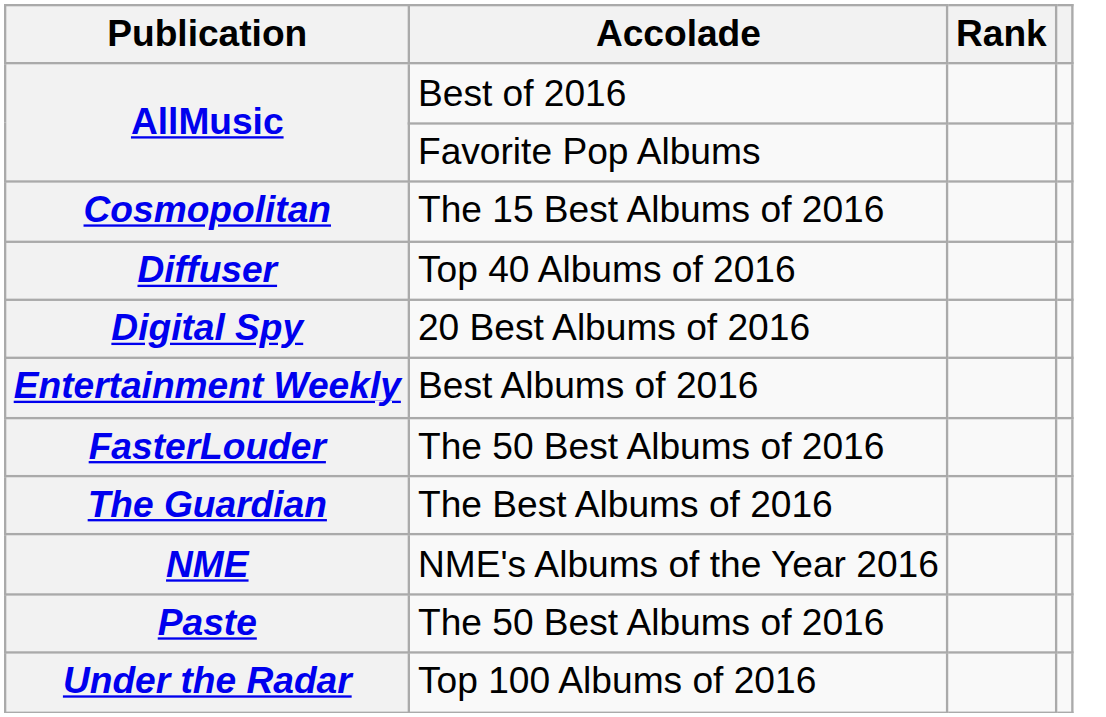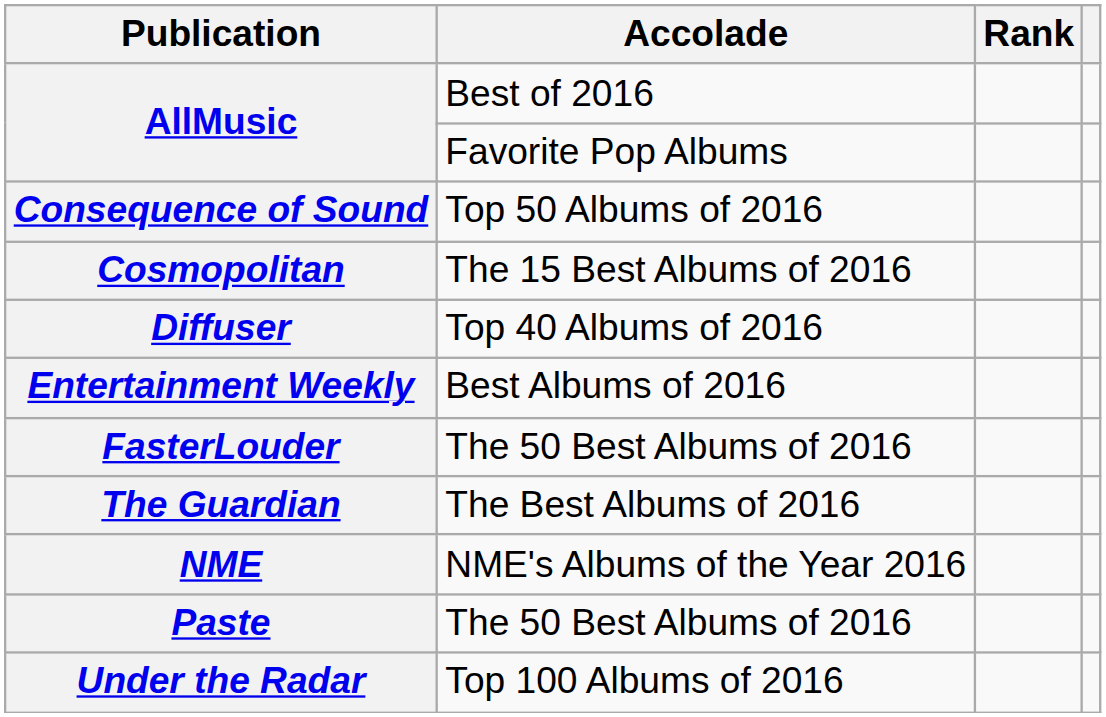 <table class="wikitable sortable plainrowheaders">
 <tr>
 <th>Publication</th>
 <th>Accolade</th>
 <th>Rank</th>
 <th class="unsortable"></th>
 </tr>
 <tr>
 <th scope="row" rowspan=2><a href='#'>AllMusic</a></th>
 <td>Best of 2016</td>
 <td></td>
 <td></td>
 </tr>
 <tr>
 <td>Favorite Pop Albums</td>
 <td></td>
 <td></td>
 </tr>
 <tr>
+<th scope="row"><em><a href='#'>Consequence of Sound</a></em></th>
+<td>Top 50 Albums of 2016</td>
+<td></td>
+<td></td>
+</tr>
+<tr>
 <th scope="row"><em><a href='#'>Cosmopolitan</a></em></th>
 <td>The 15 Best Albums of 2016</td>
 <td></td>
 <td></td>
 </tr>
 <tr>
 <th scope="row"><em><a href='#'>Diffuser</a></em></th>
 <td>Top 40 Albums of 2016</td>
-<td></td>
-<td></td>
-</tr>
-<tr>
-<th scope="row"><em><a href='#'>Digital Spy</a></em></th>
-<td>20 Best Albums of 2016</td>
 <td></td>
 <td></td>
 </tr>
 <tr>
 <th scope="row"><em><a href='#'>Entertainment Weekly</a></em></th>
 <td>Best Albums of 2016</td>
 <td></td>
 <td></td>
 </tr>
 <tr>
 <th scope="row"><em><a href='#'>FasterLouder</a></em></th>
 <td>The 50 Best Albums of 2016</td>
 <td></td>
 <td></td>
 </tr>
 <tr>
 <th scope="row"><em><a href='#'>The Guardian</a></em></th>
 <td>The Best Albums of 2016</td>
 <td></td>
 <td></td>
 </tr>
 <tr>
 <th scope="row"><em><a href='#'>NME</a></em></th>
 <td>NME's Albums of the Year 2016</td>
 <td></td>
 <td></td>
 </tr>
 <tr>
 <th scope="row"><em><a href='#'>Paste</a></em></th>
 <td>The 50 Best Albums of 2016</td>
 <td></td>
 <td></td>
 </tr>
 <tr>
 <th scope="row"><em><a href='#'>Under the Radar</a></em></th>
 <td>Top 100 Albums of 2016</td>
 <td></td>
 <td></td>
 </tr>
 </table>
